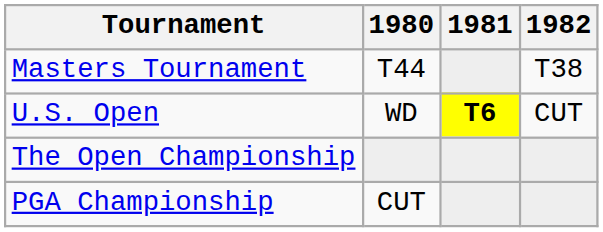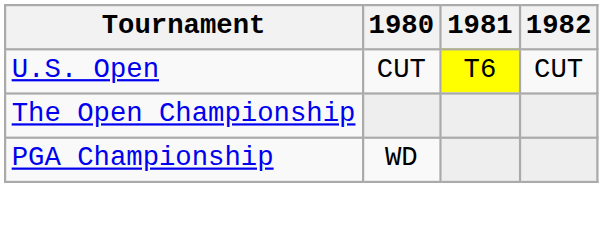 <table class="wikitable" style="font-size:95%;text-align:center;">
 <tr>
 <th>Tournament</th>
 <th>1980</th>
 <th>1981</th>
 <th>1982</th>
 </tr>
 <tr>
-<td align=left><a href='#'>Masters Tournament</a></td>
-<td>T44</td>
-<td style="background:#eeeeee;"></td>
-<td>T38</td>
-</tr>
-<tr>
 <td align=left><a href='#'>U.S. Open</a></td>
-<td>WD</td>
-<td style="background:yellow;"><strong>T6</strong></td>
+<td>CUT</td>
+<td style="background:yellow;">T6</td>
 <td>CUT</td>
 </tr>
 <tr>
 <td align=left><a href='#'>The Open Championship</a></td>
 <td style="background:#eeeeee;"></td>
 <td style="background:#eeeeee;"></td>
 <td style="background:#eeeeee;"></td>
 </tr>
 <tr>
 <td align=left><a href='#'>PGA Championship</a></td>
-<td>CUT</td>
+<td>WD</td>
 <td style="background:#eeeeee;"></td>
 <td style="background:#eeeeee;"></td>
 </tr>
 </table>
